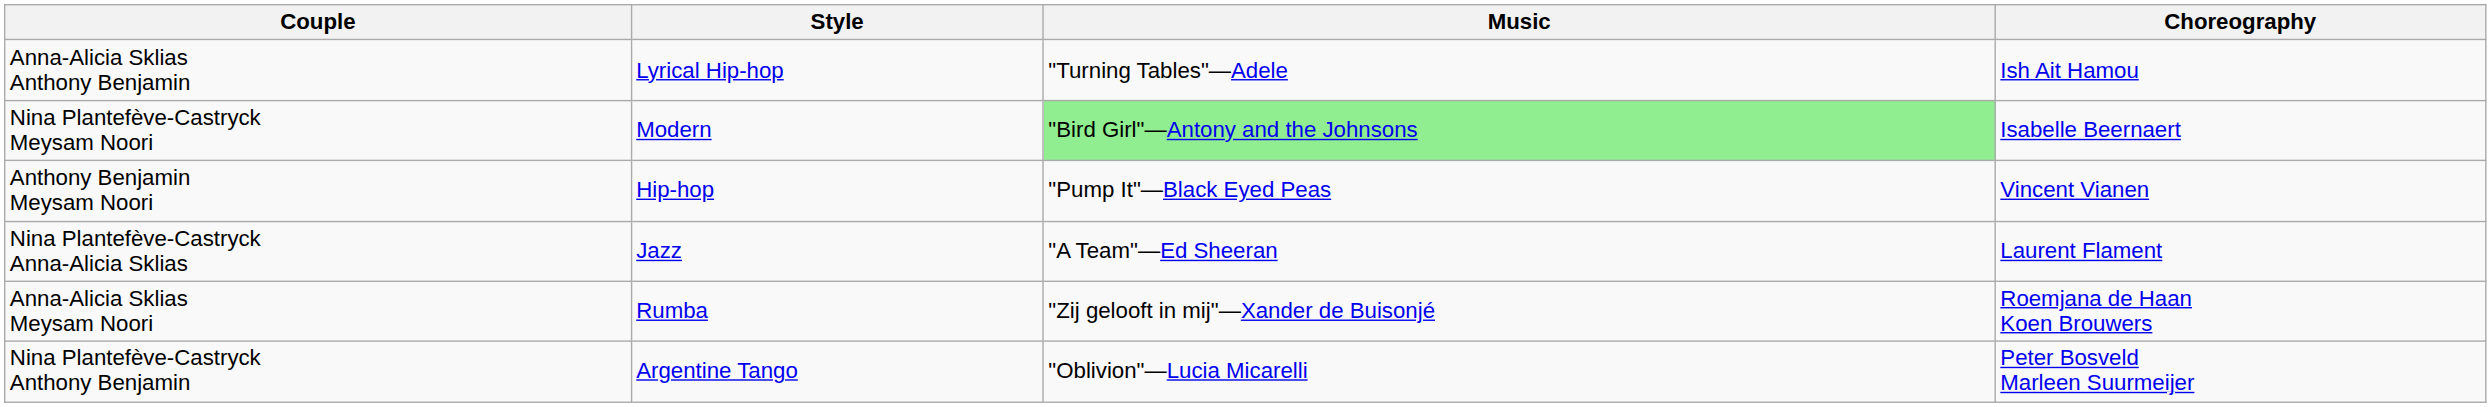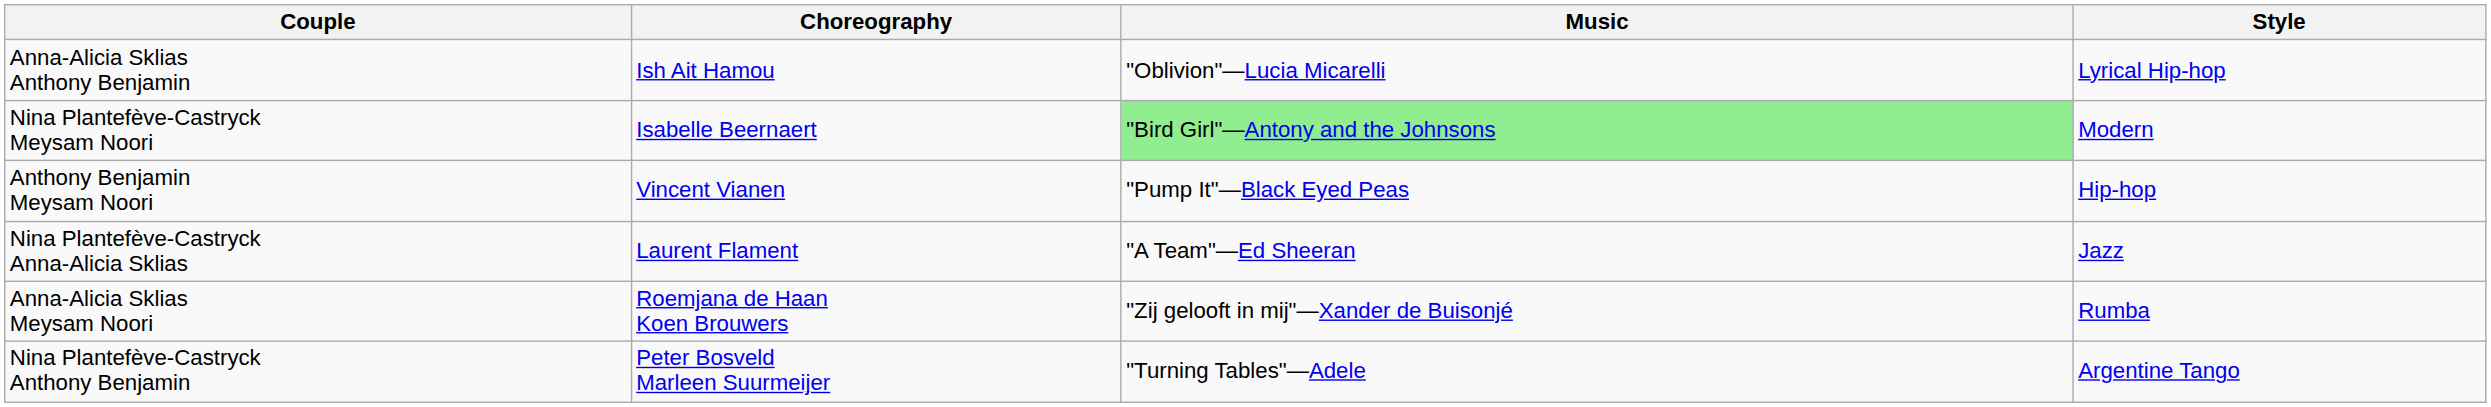 <table class="wikitable" width="90%">
 <tr>
 <th>Couple</th>
+<th>Choreography</th>
+<th>Music</th>
 <th>Style</th>
-<th>Music</th>
-<th>Choreography</th>
 </tr>
 <tr>
 <td>Anna-Alicia Sklias<br>Anthony Benjamin</td>
+<td><a href='#'>Ish Ait Hamou</a></td>
+<td>"Oblivion"—<a href='#'>Lucia Micarelli</a></td>
 <td><a href='#'>Lyrical Hip-hop</a></td>
-<td>"Turning Tables"—<a href='#'>Adele</a></td>
-<td><a href='#'>Ish Ait Hamou</a></td>
 </tr>
 <tr>
 <td>Nina Plantefève-Castryck<br>Meysam Noori</td>
+<td><a href='#'>Isabelle Beernaert</a></td>
+<td style="background: lightgreen;">"Bird Girl"—<a href='#'>Antony and the Johnsons</a></td>
 <td><a href='#'>Modern</a></td>
-<td style="background: lightgreen;">"Bird Girl"—<a href='#'>Antony and the Johnsons</a></td>
-<td><a href='#'>Isabelle Beernaert</a></td>
 </tr>
 <tr>
 <td>Anthony Benjamin<br>Meysam Noori</td>
+<td><a href='#'>Vincent Vianen</a></td>
+<td>"Pump It"—<a href='#'>Black Eyed Peas</a></td>
 <td><a href='#'>Hip-hop</a></td>
-<td>"Pump It"—<a href='#'>Black Eyed Peas</a></td>
-<td><a href='#'>Vincent Vianen</a></td>
 </tr>
 <tr>
 <td>Nina Plantefève-Castryck<br>Anna-Alicia Sklias</td>
+<td><a href='#'>Laurent Flament</a></td>
+<td>"A Team"—<a href='#'>Ed Sheeran</a></td>
 <td><a href='#'>Jazz</a></td>
-<td>"A Team"—<a href='#'>Ed Sheeran</a></td>
-<td><a href='#'>Laurent Flament</a></td>
 </tr>
 <tr>
 <td>Anna-Alicia Sklias<br>Meysam Noori</td>
+<td><a href='#'>Roemjana de Haan</a><br><a href='#'>Koen Brouwers</a></td>
+<td>"Zij gelooft in mij"—<a href='#'>Xander de Buisonjé</a></td>
 <td><a href='#'>Rumba</a></td>
-<td>"Zij gelooft in mij"—<a href='#'>Xander de Buisonjé</a></td>
-<td><a href='#'>Roemjana de Haan</a><br><a href='#'>Koen Brouwers</a></td>
 </tr>
 <tr>
 <td>Nina Plantefève-Castryck<br>Anthony Benjamin</td>
+<td><a href='#'>Peter Bosveld</a><br><a href='#'>Marleen Suurmeijer</a></td>
+<td>"Turning Tables"—<a href='#'>Adele</a></td>
 <td><a href='#'>Argentine Tango</a></td>
-<td>"Oblivion"—<a href='#'>Lucia Micarelli</a></td>
-<td><a href='#'>Peter Bosveld</a><br><a href='#'>Marleen Suurmeijer</a></td>
 </tr>
 </table>
